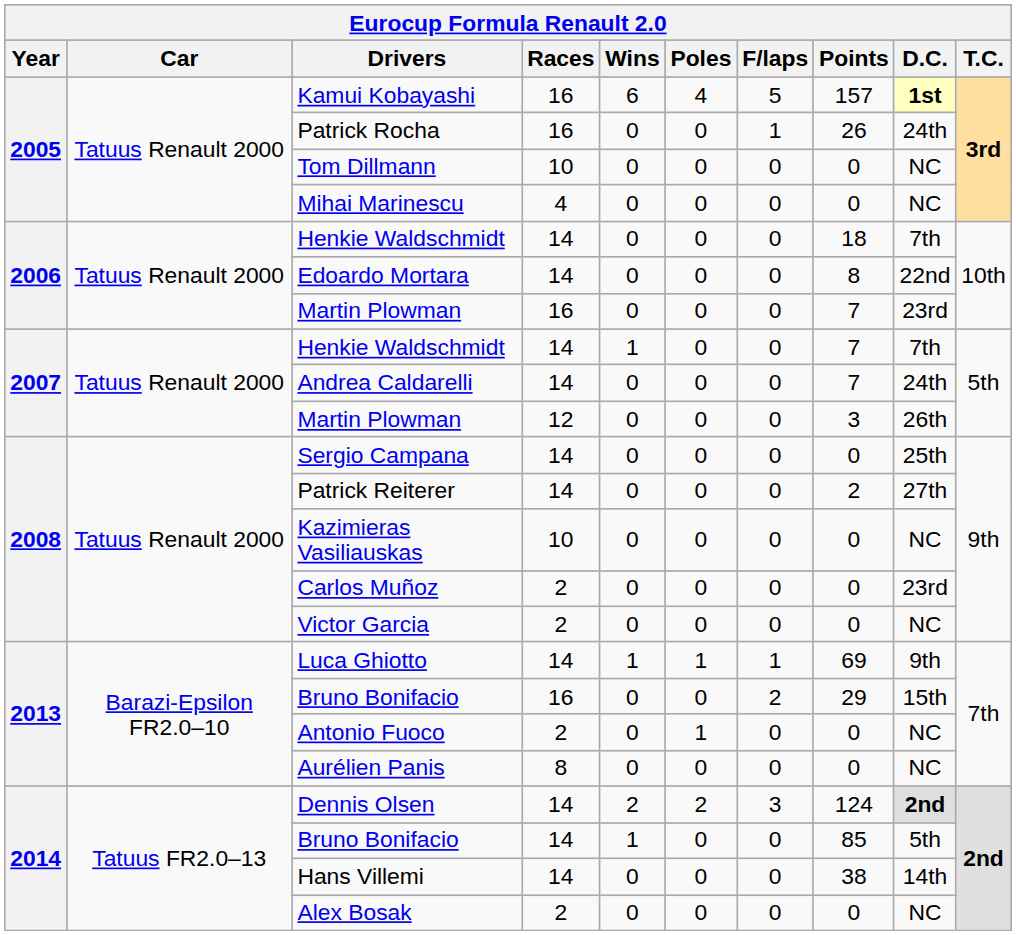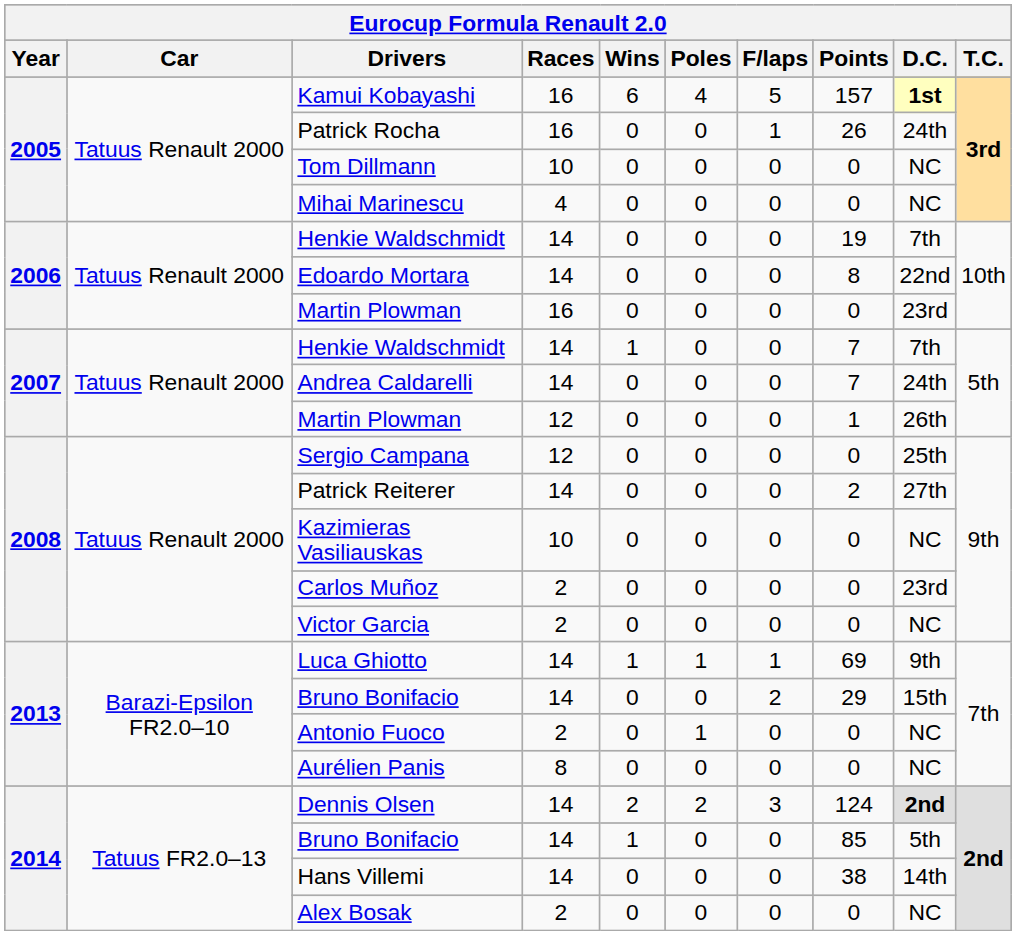 <table class="wikitable collapsible" style="font-size:85%; width:600px; text-align:center">
 <tr>
 <th colspan=10><a href='#'>Eurocup Formula Renault 2.0</a></th>
 </tr>
 <tr>
 <th>Year</th>
 <th>Car</th>
 <th>Drivers</th>
 <th>Races</th>
 <th>Wins</th>
 <th>Poles</th>
 <th>F/laps</th>
 <th>Points</th>
 <th>D.C.</th>
 <th>T.C.</th>
 </tr>
 <tr>
 <th rowspan="4"><a href='#'>2005</a></th>
 <td rowspan=4><a href='#'>Tatuus</a> Renault 2000</td>
 <td align=left> <a href='#'>Kamui Kobayashi</a></td>
 <td>16</td>
 <td>6</td>
 <td>4</td>
 <td>5</td>
 <td>157</td>
 <th style="background:#FFFFBF;">1st</th>
 <th rowspan=4 style="background:#FFDF9F;">3rd</th>
 </tr>
 <tr>
 <td align=left> Patrick Rocha</td>
 <td>16</td>
 <td>0</td>
 <td>0</td>
 <td>1</td>
 <td>26</td>
 <td>24th</td>
 </tr>
 <tr>
 <td align=left> <a href='#'>Tom Dillmann</a></td>
 <td>10</td>
 <td>0</td>
 <td>0</td>
 <td>0</td>
 <td>0</td>
 <td>NC</td>
 </tr>
 <tr>
 <td align=left> <a href='#'>Mihai Marinescu</a></td>
 <td>4</td>
 <td>0</td>
 <td>0</td>
 <td>0</td>
 <td>0</td>
 <td>NC</td>
 </tr>
 <tr>
 <th rowspan="3"><a href='#'>2006</a></th>
 <td rowspan=3><a href='#'>Tatuus</a> Renault 2000</td>
 <td align=left> <a href='#'>Henkie Waldschmidt</a></td>
 <td>14</td>
 <td>0</td>
 <td>0</td>
 <td>0</td>
-<td>18</td>
+<td>19</td>
 <td>7th</td>
 <td rowspan=3>10th</td>
 </tr>
 <tr>
 <td align=left> <a href='#'>Edoardo Mortara</a></td>
 <td>14</td>
 <td>0</td>
 <td>0</td>
 <td>0</td>
 <td>8</td>
 <td>22nd</td>
 </tr>
 <tr>
 <td align=left> <a href='#'>Martin Plowman</a></td>
 <td>16</td>
 <td>0</td>
 <td>0</td>
 <td>0</td>
-<td>7</td>
+<td>0</td>
 <td>23rd</td>
 </tr>
 <tr>
 <th rowspan="3"><a href='#'>2007</a></th>
 <td rowspan=3><a href='#'>Tatuus</a> Renault 2000</td>
 <td align=left> <a href='#'>Henkie Waldschmidt</a></td>
 <td>14</td>
 <td>1</td>
 <td>0</td>
 <td>0</td>
 <td>7</td>
 <td>7th</td>
 <td rowspan=3>5th</td>
 </tr>
 <tr>
 <td align=left> <a href='#'>Andrea Caldarelli</a></td>
 <td>14</td>
 <td>0</td>
 <td>0</td>
 <td>0</td>
 <td>7</td>
 <td>24th</td>
 </tr>
 <tr>
 <td align=left> <a href='#'>Martin Plowman</a></td>
 <td>12</td>
 <td>0</td>
 <td>0</td>
 <td>0</td>
-<td>3</td>
+<td>1</td>
 <td>26th</td>
 </tr>
 <tr>
 <th rowspan="5"><a href='#'>2008</a></th>
 <td rowspan=5><a href='#'>Tatuus</a> Renault 2000</td>
 <td align=left> <a href='#'>Sergio Campana</a></td>
-<td>14</td>
+<td>12</td>
 <td>0</td>
 <td>0</td>
 <td>0</td>
 <td>0</td>
 <td>25th</td>
 <td rowspan="5">9th</td>
 </tr>
 <tr>
 <td align=left> Patrick Reiterer</td>
 <td>14</td>
 <td>0</td>
 <td>0</td>
 <td>0</td>
 <td>2</td>
 <td>27th</td>
 </tr>
 <tr>
 <td align=left> <a href='#'>Kazimieras Vasiliauskas</a></td>
 <td>10</td>
 <td>0</td>
 <td>0</td>
 <td>0</td>
 <td>0</td>
 <td>NC</td>
 </tr>
 <tr>
 <td align=left> <a href='#'>Carlos Muñoz</a></td>
 <td>2</td>
 <td>0</td>
 <td>0</td>
 <td>0</td>
 <td>0</td>
 <td>23rd</td>
 </tr>
 <tr>
 <td align=left> <a href='#'>Victor Garcia</a></td>
 <td>2</td>
 <td>0</td>
 <td>0</td>
 <td>0</td>
 <td>0</td>
 <td>NC</td>
 </tr>
 <tr>
 <th rowspan="4"><a href='#'>2013</a></th>
 <td rowspan=4><a href='#'>Barazi-Epsilon</a> FR2.0–10</td>
 <td align=left> <a href='#'>Luca Ghiotto</a></td>
 <td>14</td>
 <td>1</td>
 <td>1</td>
 <td>1</td>
 <td>69</td>
 <td>9th</td>
 <td rowspan=4>7th</td>
 </tr>
 <tr>
 <td align=left> <a href='#'>Bruno Bonifacio</a></td>
-<td>16</td>
+<td>14</td>
 <td>0</td>
 <td>0</td>
 <td>2</td>
 <td>29</td>
 <td>15th</td>
 </tr>
 <tr>
 <td align=left> <a href='#'>Antonio Fuoco</a></td>
 <td>2</td>
 <td>0</td>
 <td>1</td>
 <td>0</td>
 <td>0</td>
 <td>NC</td>
 </tr>
 <tr>
 <td align=left> <a href='#'>Aurélien Panis</a></td>
 <td>8</td>
 <td>0</td>
 <td>0</td>
 <td>0</td>
 <td>0</td>
 <td>NC</td>
 </tr>
 <tr>
 <th rowspan="4"><a href='#'>2014</a></th>
 <td rowspan=4><a href='#'>Tatuus</a> FR2.0–13</td>
 <td align=left> <a href='#'>Dennis Olsen</a></td>
 <td>14</td>
 <td>2</td>
 <td>2</td>
 <td>3</td>
 <td>124</td>
 <th style="background:#DFDFDF;">2nd</th>
 <td rowspan=4 style="background:#DFDFDF;"><strong>2nd</strong></td>
 </tr>
 <tr>
 <td align=left> <a href='#'>Bruno Bonifacio</a></td>
 <td>14</td>
 <td>1</td>
 <td>0</td>
 <td>0</td>
 <td>85</td>
 <td>5th</td>
 </tr>
 <tr>
 <td align=left> Hans Villemi</td>
 <td>14</td>
 <td>0</td>
 <td>0</td>
 <td>0</td>
 <td>38</td>
 <td>14th</td>
 </tr>
 <tr>
 <td align=left> <a href='#'>Alex Bosak</a></td>
 <td>2</td>
 <td>0</td>
 <td>0</td>
 <td>0</td>
 <td>0</td>
 <td>NC</td>
 </tr>
 </table>
